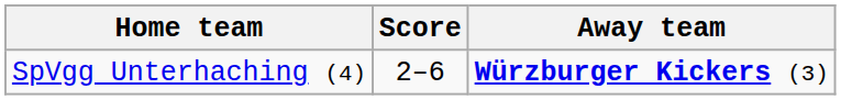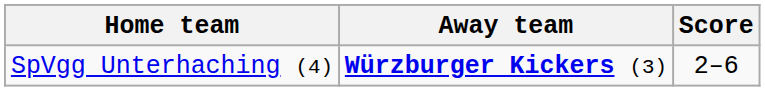 <table class="wikitable" style="text-align: center">
 <tr>
 <th>Home team</th>
+<th>Away team</th>
 <th>Score</th>
-<th>Away team</th>
 </tr>
 <tr>
 <td><a href='#'>SpVgg Unterhaching</a> <small>(4)</small></td>
+<td><strong><a href='#'>Würzburger Kickers</a></strong> <small>(3)</small></td>
 <td>2–6</td>
-<td><strong><a href='#'>Würzburger Kickers</a></strong> <small>(3)</small></td>
 </tr>
 </table>
